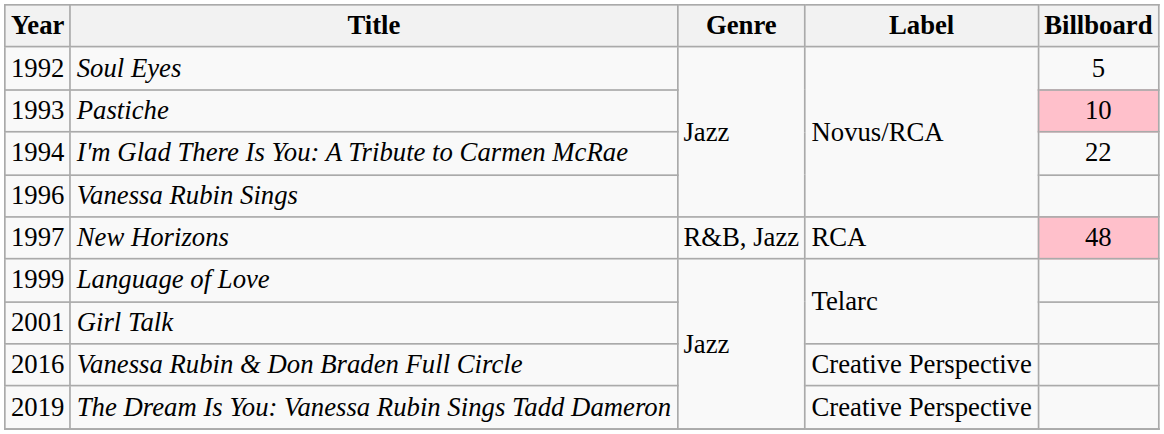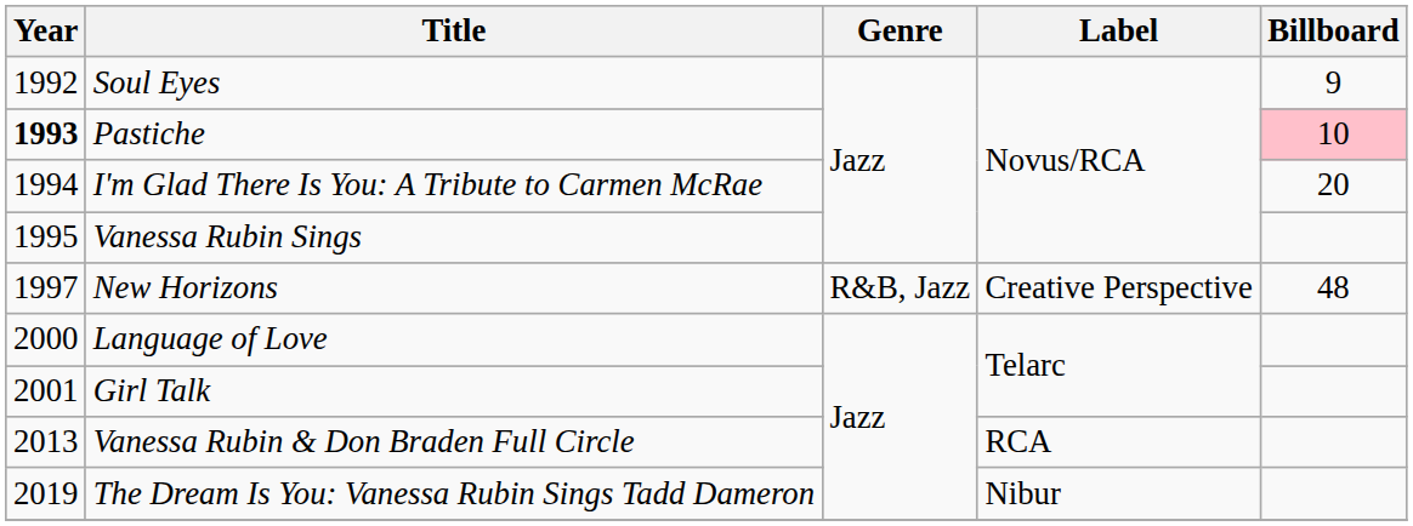 <table class="wikitable">
 <tr>
 <th>Year</th>
 <th>Title</th>
 <th>Genre</th>
 <th>Label</th>
 <th>Billboard</th>
 </tr>
 <tr>
 <td>1992</td>
 <td><em>Soul Eyes</em></td>
 <td rowspan="4">Jazz</td>
 <td rowspan="4">Novus/RCA</td>
-<td align="center">5</td>
+<td align="center">9</td>
 </tr>
 <tr>
-<td>1993</td>
+<td><strong>1993</strong></td>
 <td><em>Pastiche</em></td>
 <td align="center" style="background: pink;">10</td>
 </tr>
 <tr>
 <td>1994</td>
 <td><em>I'm Glad There Is You: A Tribute to Carmen McRae</em></td>
-<td align="center">22</td>
+<td align="center">20</td>
 </tr>
 <tr>
-<td>1996</td>
+<td>1995</td>
 <td><em>Vanessa Rubin Sings</em></td>
 <td align="center"></td>
 </tr>
 <tr>
 <td>1997</td>
 <td><em>New Horizons</em></td>
 <td>R&B, Jazz</td>
-<td>RCA</td>
-<td align="center" style="background: pink;">48</td>
+<td rowspan="1">Creative Perspective</td>
+<td align="center">48</td>
 </tr>
 <tr>
-<td>1999</td>
+<td>2000</td>
 <td><em>Language of Love</em></td>
 <td rowspan="4">Jazz</td>
 <td rowspan="2">Telarc</td>
 <td align="center"></td>
 </tr>
 <tr>
 <td>2001</td>
 <td><em>Girl Talk</em></td>
 <td align="center"></td>
 </tr>
 <tr>
-<td>2016</td>
+<td>2013</td>
 <td><em>Vanessa Rubin & Don Braden Full Circle</em></td>
-<td rowspan="1">Creative Perspective</td>
+<td>RCA</td>
 <td align="center"></td>
 </tr>
 <tr>
 <td>2019</td>
 <td><em>The Dream Is You: Vanessa Rubin Sings Tadd Dameron</em></td>
-<td rowspan="1">Creative Perspective</td>
+<td rowspan="1">Nibur</td>
 <td align="center"></td>
 </tr>
 <tr>
 </tr>
 </table>
